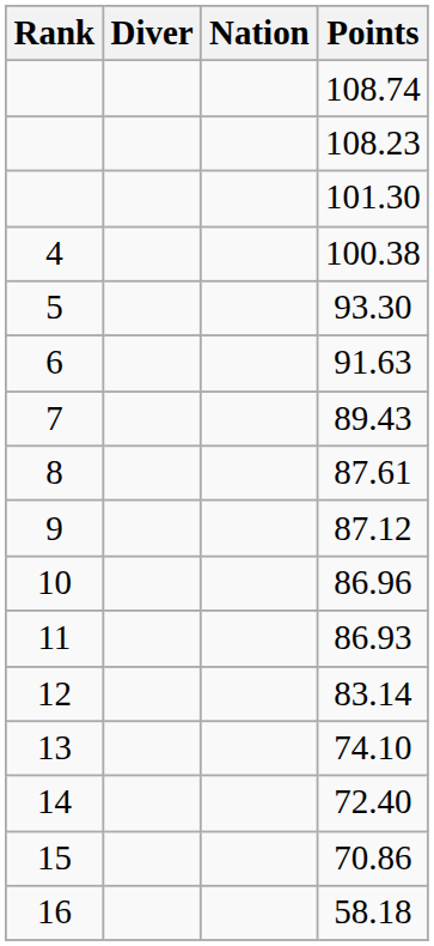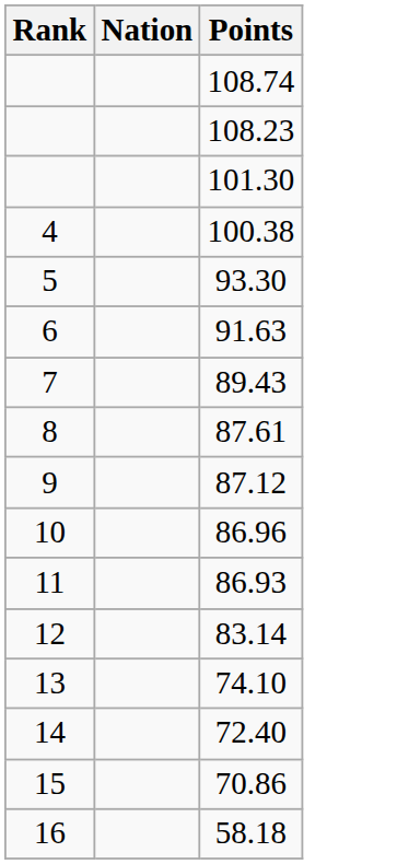 <table class="wikitable sortable" style="text-align:center">
 <tr>
 <th>Rank</th>
-<th>Diver</th>
 <th>Nation</th>
 <th>Points</th>
 </tr>
 <tr>
 <td></td>
 <td align=left></td>
-<td align=left></td>
 <td>108.74</td>
 </tr>
 <tr>
 <td></td>
-<td align=left></td>
 <td align=left></td>
 <td>108.23</td>
 </tr>
 <tr>
 <td></td>
 <td align=left></td>
-<td align=left></td>
 <td>101.30</td>
 </tr>
 <tr>
 <td>4</td>
-<td align=left></td>
 <td align=left></td>
 <td>100.38</td>
 </tr>
 <tr>
 <td>5</td>
 <td align=left></td>
-<td align=left></td>
 <td>93.30</td>
 </tr>
 <tr>
 <td>6</td>
-<td align=left></td>
 <td align=left></td>
 <td>91.63</td>
 </tr>
 <tr>
 <td>7</td>
 <td align=left></td>
-<td align=left></td>
 <td>89.43</td>
 </tr>
 <tr>
 <td>8</td>
-<td align=left></td>
 <td align=left></td>
 <td>87.61</td>
 </tr>
 <tr>
 <td>9</td>
 <td align=left></td>
-<td align=left></td>
 <td>87.12</td>
 </tr>
 <tr>
 <td>10</td>
-<td align=left></td>
 <td align=left></td>
 <td>86.96</td>
 </tr>
 <tr>
 <td>11</td>
 <td align=left></td>
-<td align=left></td>
 <td>86.93</td>
 </tr>
 <tr>
 <td>12</td>
-<td align=left></td>
 <td align=left></td>
 <td>83.14</td>
 </tr>
 <tr>
 <td>13</td>
 <td align=left></td>
-<td align=left></td>
 <td>74.10</td>
 </tr>
 <tr>
 <td>14</td>
-<td align=left></td>
 <td align=left></td>
 <td>72.40</td>
 </tr>
 <tr>
 <td>15</td>
 <td align=left></td>
-<td align=left></td>
 <td>70.86</td>
 </tr>
 <tr>
 <td>16</td>
 <td align=left></td>
-<td align=left></td>
 <td>58.18</td>
 </tr>
 </table>
